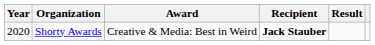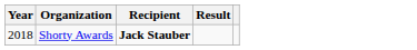 <table class="wikitable plainrowheaders" style="text-align:center;">
 <tr>
 <th>Year</th>
 <th>Organization</th>
-<th>Award</th>
 <th>Recipient</th>
 <th>Result</th>
 <th></th>
 </tr>
 <tr>
-<td>2020</td>
+<td>2018</td>
 <td><a href='#'>Shorty Awards</a></td>
-<td>Creative & Media: Best in Weird</td>
 <td><strong>Jack Stauber</strong></td>
 <td></td>
 <td align="center"></td>
 </tr>
 </table>
